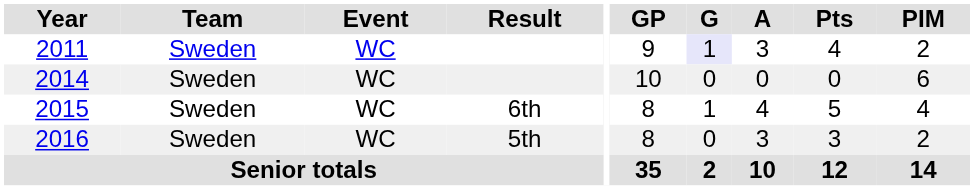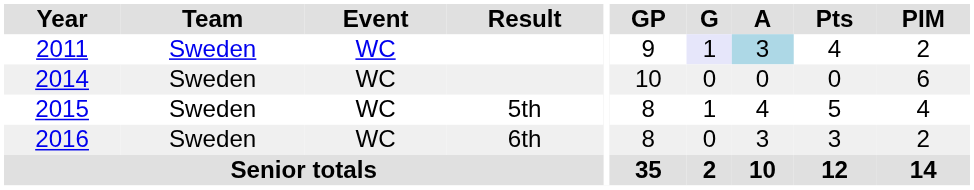 <table border="0" cellpadding="1" cellspacing="0" ID="Table3" style="text-align:center; width:40em">
 <tr ALIGN="center" bgcolor="#e0e0e0">
 <th>Year</th>
 <th>Team</th>
 <th>Event</th>
 <th>Result</th>
 <th rowspan="99" bgcolor="#ffffff"></th>
 <th>GP</th>
 <th>G</th>
 <th>A</th>
 <th>Pts</th>
 <th>PIM</th>
 </tr>
 <tr>
 <td><a href='#'>2011</a></td>
 <td><a href='#'>Sweden</a></td>
 <td><a href='#'>WC</a></td>
 <td></td>
 <td>9</td>
 <td style="background: lavender;">1</td>
-<td>3</td>
+<td style="background: lightblue;">3</td>
 <td>4</td>
 <td>2</td>
 </tr>
 <tr style="background:#f0f0f0;">
 <td><a href='#'>2014</a></td>
 <td>Sweden</td>
 <td>WC</td>
 <td></td>
 <td>10</td>
 <td>0</td>
 <td>0</td>
 <td>0</td>
 <td>6</td>
 </tr>
 <tr>
 <td><a href='#'>2015</a></td>
 <td>Sweden</td>
 <td>WC</td>
-<td>6th</td>
+<td>5th</td>
 <td>8</td>
 <td>1</td>
 <td>4</td>
 <td>5</td>
 <td>4</td>
 </tr>
 <tr style="background:#f0f0f0;">
 <td><a href='#'>2016</a></td>
 <td>Sweden</td>
 <td>WC</td>
-<td>5th</td>
+<td>6th</td>
 <td>8</td>
 <td>0</td>
 <td>3</td>
 <td>3</td>
 <td>2</td>
 </tr>
 <tr ALIGN="center" bgcolor="#e0e0e0">
 <th colspan=4>Senior totals</th>
 <th>35</th>
 <th>2</th>
 <th>10</th>
 <th>12</th>
 <th>14</th>
 </tr>
 </table>
